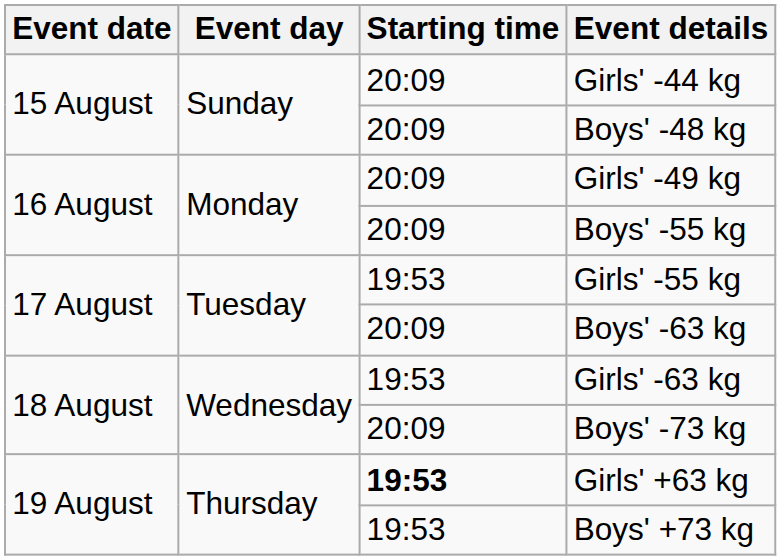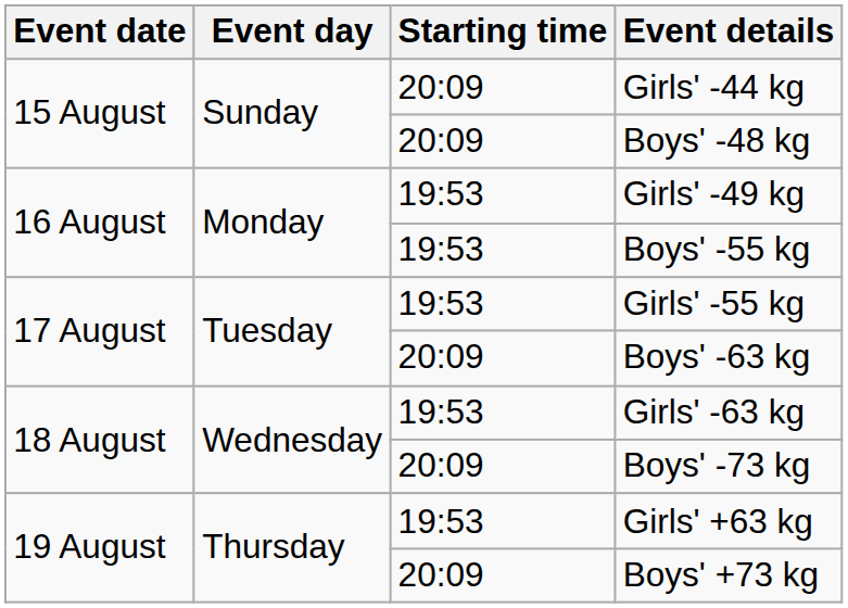 <table class="wikitable">
 <tr>
 <th>Event date</th>
 <th>Event day</th>
 <th>Starting time</th>
 <th>Event details</th>
 </tr>
 <tr>
 <td rowspan=2>15 August</td>
 <td rowspan=2>Sunday</td>
 <td>20:09</td>
 <td>Girls' -44 kg</td>
 </tr>
 <tr>
 <td>20:09</td>
 <td>Boys' -48 kg</td>
 </tr>
 <tr>
 <td rowspan=2>16 August</td>
 <td rowspan=2>Monday</td>
-<td>20:09</td>
+<td>19:53</td>
 <td>Girls' -49 kg</td>
 </tr>
 <tr>
-<td>20:09</td>
+<td>19:53</td>
 <td>Boys' -55 kg</td>
 </tr>
 <tr>
 <td rowspan=2>17 August</td>
 <td rowspan=2>Tuesday</td>
 <td>19:53</td>
 <td>Girls' -55 kg</td>
 </tr>
 <tr>
 <td>20:09</td>
 <td>Boys' -63 kg</td>
 </tr>
 <tr>
 <td rowspan=2>18 August</td>
 <td rowspan=2>Wednesday</td>
 <td>19:53</td>
 <td>Girls' -63 kg</td>
 </tr>
 <tr>
 <td>20:09</td>
 <td>Boys' -73 kg</td>
 </tr>
 <tr>
 <td rowspan=2>19 August</td>
 <td rowspan=2>Thursday</td>
-<td><strong>19:53</strong></td>
+<td>19:53</td>
 <td>Girls' +63 kg</td>
 </tr>
 <tr>
-<td>19:53</td>
+<td>20:09</td>
 <td>Boys' +73 kg</td>
 </tr>
 </table>
